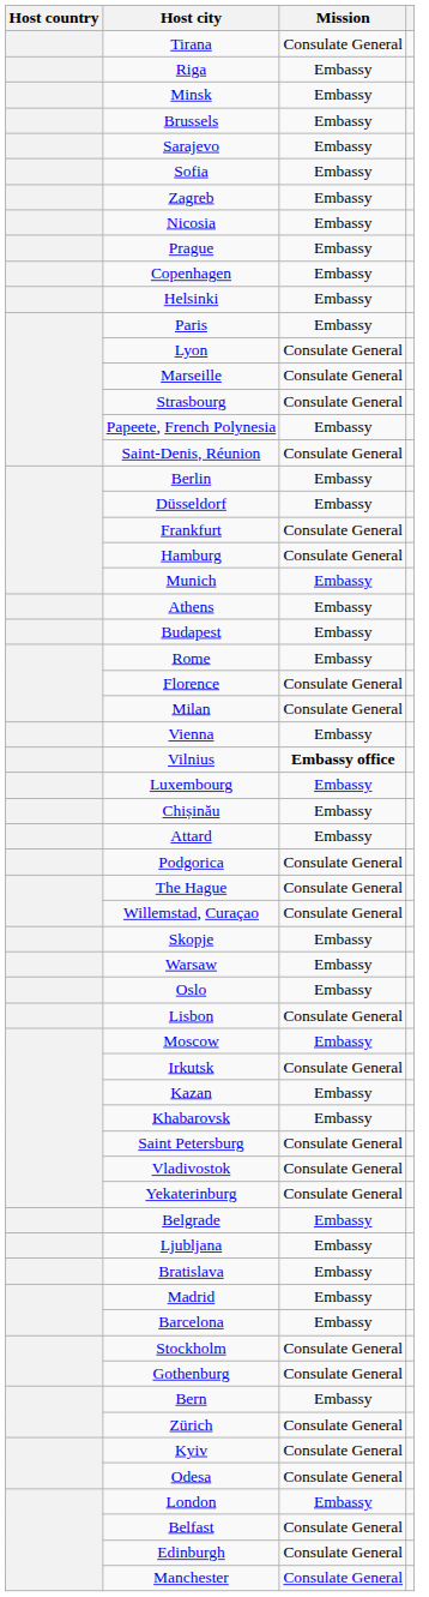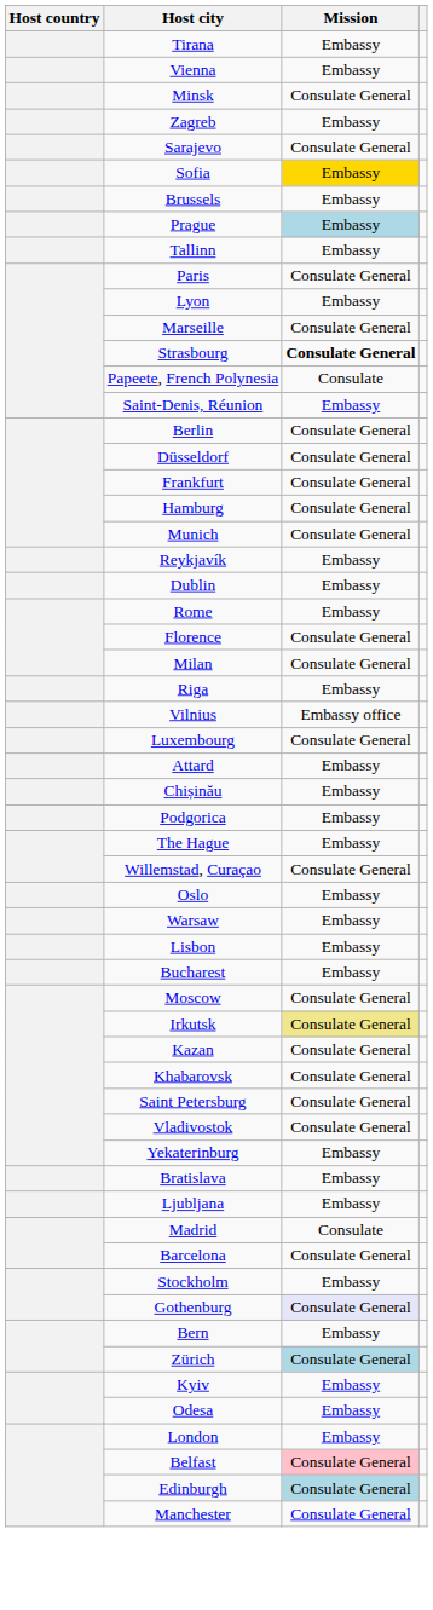 <table class="wikitable plainrowheaders" style="text-align:center;">
 <tr>
 <th scope="col">Host country</th>
 <th scope="col">Host city</th>
 <th scope="col">Mission</th>
 <th scope="col"></th>
 </tr>
 <tr>
 <th scope="row"></th>
 <td><a href='#'>Tirana</a></td>
-<td>Consulate General</td>
+<td>Embassy</td>
 <td></td>
 </tr>
 <tr>
 <th scope="row"></th>
-<td><a href='#'>Riga</a></td>
+<td><a href='#'>Vienna</a></td>
 <td>Embassy</td>
 <td></td>
 </tr>
 <tr>
 <th scope="row"></th>
 <td><a href='#'>Minsk</a></td>
+<td>Consulate General</td>
+<td></td>
+</tr>
+<tr>
+<th scope="row"></th>
+<td><a href='#'>Zagreb</a></td>
 <td>Embassy</td>
+<td></td>
+</tr>
+<tr>
+<th scope="row"></th>
+<td><a href='#'>Sarajevo</a></td>
+<td>Consulate General</td>
+<td></td>
+</tr>
+<tr>
+<th scope="row"></th>
+<td><a href='#'>Sofia</a></td>
+<td style="background: gold;">Embassy</td>
 <td></td>
 </tr>
 <tr>
 <th scope="row"></th>
 <td><a href='#'>Brussels</a></td>
 <td>Embassy</td>
 <td></td>
 </tr>
 <tr>
 <th scope="row"></th>
-<td><a href='#'>Sarajevo</a></td>
-<td>Embassy</td>
+<td><a href='#'>Prague</a></td>
+<td style="background: lightblue;">Embassy</td>
 <td></td>
 </tr>
 <tr>
 <th scope="row"></th>
-<td><a href='#'>Sofia</a></td>
-<td>Embassy</td>
-<td></td>
-</tr>
-<tr>
-<th scope="row"></th>
-<td><a href='#'>Zagreb</a></td>
-<td>Embassy</td>
-<td></td>
-</tr>
-<tr>
-<th scope="row"></th>
-<td><a href='#'>Nicosia</a></td>
-<td>Embassy</td>
-<td></td>
-</tr>
-<tr>
-<th scope="row"></th>
-<td><a href='#'>Prague</a></td>
-<td>Embassy</td>
-<td></td>
-</tr>
-<tr>
-<th scope="row"></th>
-<td><a href='#'>Copenhagen</a></td>
-<td>Embassy</td>
-<td></td>
-</tr>
-<tr>
-<th scope="row"></th>
-<td><a href='#'>Helsinki</a></td>
+<td><a href='#'>Tallinn</a></td>
 <td>Embassy</td>
 <td></td>
 </tr>
 <tr>
 <th rowspan="6" scope="row"></th>
 <td><a href='#'>Paris</a></td>
-<td>Embassy</td>
+<td>Consulate General</td>
 <td></td>
 </tr>
 <tr>
 <td><a href='#'>Lyon</a></td>
-<td>Consulate General</td>
+<td>Embassy</td>
 <td></td>
 </tr>
 <tr>
 <td><a href='#'>Marseille</a></td>
 <td>Consulate General</td>
 <td></td>
 </tr>
 <tr>
 <td><a href='#'>Strasbourg</a></td>
-<td>Consulate General</td>
+<td><strong>Consulate General</strong></td>
 <td></td>
 </tr>
 <tr>
 <td><a href='#'>Papeete</a>, <a href='#'>French Polynesia</a></td>
-<td>Embassy</td>
+<td>Consulate</td>
 <td></td>
 </tr>
 <tr>
 <td><a href='#'>Saint-Denis, Réunion</a></td>
-<td>Consulate General</td>
+<td><a href='#'>Embassy</a></td>
 <td></td>
 </tr>
 <tr>
 <th rowspan="5" scope="row"></th>
 <td><a href='#'>Berlin</a></td>
-<td>Embassy</td>
+<td>Consulate General</td>
 <td></td>
 </tr>
 <tr>
 <td><a href='#'>Düsseldorf</a></td>
-<td>Embassy</td>
+<td>Consulate General</td>
 <td></td>
 </tr>
 <tr>
 <td><a href='#'>Frankfurt</a></td>
 <td>Consulate General</td>
 <td></td>
 </tr>
 <tr>
 <td><a href='#'>Hamburg</a></td>
 <td>Consulate General</td>
 <td></td>
 </tr>
 <tr>
 <td><a href='#'>Munich</a></td>
-<td><a href='#'>Embassy</a></td>
+<td>Consulate General</td>
 <td></td>
 </tr>
 <tr>
 <th scope="row"></th>
-<td><a href='#'>Athens</a></td>
+<td><a href='#'>Reykjavík</a></td>
 <td>Embassy</td>
 <td></td>
 </tr>
 <tr>
 <th scope="row"></th>
-<td><a href='#'>Budapest</a></td>
+<td><a href='#'>Dublin</a></td>
 <td>Embassy</td>
 <td></td>
 </tr>
 <tr>
 <th rowspan="3" scope="row"></th>
 <td><a href='#'>Rome</a></td>
 <td>Embassy</td>
 <td></td>
 </tr>
 <tr>
 <td><a href='#'>Florence</a></td>
 <td>Consulate General</td>
 <td></td>
 </tr>
 <tr>
 <td><a href='#'>Milan</a></td>
 <td>Consulate General</td>
 <td></td>
 </tr>
 <tr>
 <th scope="row"></th>
-<td><a href='#'>Vienna</a></td>
+<td><a href='#'>Riga</a></td>
 <td>Embassy</td>
 <td></td>
 </tr>
 <tr>
 <th scope="row"></th>
 <td><a href='#'>Vilnius</a></td>
-<td><strong>Embassy office</strong></td>
+<td>Embassy office</td>
 <td></td>
 </tr>
 <tr>
 <th scope="row"></th>
 <td><a href='#'>Luxembourg</a></td>
-<td><a href='#'>Embassy</a></td>
+<td>Consulate General</td>
+<td></td>
+</tr>
+<tr>
+<th scope="row"></th>
+<td><a href='#'>Attard</a></td>
+<td>Embassy</td>
 <td></td>
 </tr>
 <tr>
 <th scope="row"></th>
 <td><a href='#'>Chișinău</a></td>
 <td>Embassy</td>
 <td></td>
 </tr>
 <tr>
 <th scope="row"></th>
-<td><a href='#'>Attard</a></td>
+<td><a href='#'>Podgorica</a></td>
 <td>Embassy</td>
-<td></td>
-</tr>
-<tr>
-<th scope="row"></th>
-<td><a href='#'>Podgorica</a></td>
-<td>Consulate General</td>
 <td></td>
 </tr>
 <tr>
 <th rowspan="2" scope="row"></th>
 <td><a href='#'>The Hague</a></td>
-<td>Consulate General</td>
+<td>Embassy</td>
 <td></td>
 </tr>
 <tr>
 <td><a href='#'>Willemstad</a>, <a href='#'>Curaçao</a></td>
 <td>Consulate General</td>
 <td></td>
 </tr>
 <tr>
 <th scope="row"></th>
-<td><a href='#'>Skopje</a></td>
+<td><a href='#'>Oslo</a></td>
 <td>Embassy</td>
 <td></td>
 </tr>
 <tr>
 <th scope="row"></th>
 <td><a href='#'>Warsaw</a></td>
 <td>Embassy</td>
 <td></td>
 </tr>
 <tr>
 <th scope="row"></th>
-<td><a href='#'>Oslo</a></td>
+<td><a href='#'>Lisbon</a></td>
 <td>Embassy</td>
 <td></td>
 </tr>
 <tr>
 <th scope="row"></th>
-<td><a href='#'>Lisbon</a></td>
-<td>Consulate General</td>
+<td><a href='#'>Bucharest</a></td>
+<td>Embassy</td>
 <td></td>
 </tr>
 <tr>
 <th rowspan="7" scope="row"></th>
 <td><a href='#'>Moscow</a></td>
-<td><a href='#'>Embassy</a></td>
+<td>Consulate General</td>
 <td></td>
 </tr>
 <tr>
 <td><a href='#'>Irkutsk</a></td>
+<td style="background: khaki;">Consulate General</td>
+<td></td>
+</tr>
+<tr>
+<td><a href='#'>Kazan</a></td>
 <td>Consulate General</td>
 <td></td>
 </tr>
 <tr>
-<td><a href='#'>Kazan</a></td>
-<td>Embassy</td>
-<td></td>
-</tr>
-<tr>
 <td><a href='#'>Khabarovsk</a></td>
-<td>Embassy</td>
+<td>Consulate General</td>
 <td></td>
 </tr>
 <tr>
 <td><a href='#'>Saint Petersburg</a></td>
 <td>Consulate General</td>
 <td></td>
 </tr>
 <tr>
 <td><a href='#'>Vladivostok</a></td>
 <td>Consulate General</td>
 <td></td>
 </tr>
 <tr>
 <td><a href='#'>Yekaterinburg</a></td>
-<td>Consulate General</td>
-<td></td>
-</tr>
-<tr>
-<th scope="row"></th>
-<td><a href='#'>Belgrade</a></td>
-<td><a href='#'>Embassy</a></td>
-<td></td>
-</tr>
-<tr>
-<th scope="row"></th>
-<td><a href='#'>Ljubljana</a></td>
 <td>Embassy</td>
 <td></td>
 </tr>
 <tr>
 <th scope="row"></th>
 <td><a href='#'>Bratislava</a></td>
 <td>Embassy</td>
 <td></td>
 </tr>
 <tr>
-<th rowspan="2" scope="row"></th>
-<td><a href='#'>Madrid</a></td>
-<td>Embassy</td>
-<td></td>
-</tr>
-<tr>
-<td><a href='#'>Barcelona</a></td>
+<th scope="row"></th>
+<td><a href='#'>Ljubljana</a></td>
 <td>Embassy</td>
 <td></td>
 </tr>
 <tr>
 <th rowspan="2" scope="row"></th>
-<td><a href='#'>Stockholm</a></td>
+<td><a href='#'>Madrid</a></td>
+<td>Consulate</td>
+<td></td>
+</tr>
+<tr>
+<td><a href='#'>Barcelona</a></td>
 <td>Consulate General</td>
 <td></td>
 </tr>
 <tr>
+<th rowspan="2" scope="row"></th>
+<td><a href='#'>Stockholm</a></td>
+<td>Embassy</td>
+<td></td>
+</tr>
+<tr>
 <td><a href='#'>Gothenburg</a></td>
-<td>Consulate General</td>
+<td style="background: lavender;">Consulate General</td>
 <td></td>
 </tr>
 <tr>
 <th rowspan="2" scope="row"></th>
 <td><a href='#'>Bern</a></td>
 <td>Embassy</td>
 <td></td>
 </tr>
 <tr>
 <td><a href='#'>Zürich</a></td>
-<td>Consulate General</td>
+<td style="background: lightblue;">Consulate General</td>
 <td></td>
 </tr>
 <tr>
 <th rowspan="2" scope="row"></th>
 <td><a href='#'>Kyiv</a></td>
-<td>Consulate General</td>
+<td><a href='#'>Embassy</a></td>
 <td></td>
 </tr>
 <tr>
 <td><a href='#'>Odesa</a></td>
-<td>Consulate General</td>
+<td><a href='#'>Embassy</a></td>
 <td></td>
 </tr>
 <tr>
 <th rowspan="4" scope="row"></th>
 <td><a href='#'>London</a></td>
 <td><a href='#'>Embassy</a></td>
 <td></td>
 </tr>
 <tr>
 <td><a href='#'>Belfast</a></td>
-<td>Consulate General</td>
+<td style="background: pink;">Consulate General</td>
 <td></td>
 </tr>
 <tr>
 <td><a href='#'>Edinburgh</a></td>
-<td>Consulate General</td>
+<td style="background: lightblue;">Consulate General</td>
 <td></td>
 </tr>
 <tr>
 <td><a href='#'>Manchester</a></td>
 <td><a href='#'>Consulate General</a></td>
 <td></td>
 </tr>
 </table>
